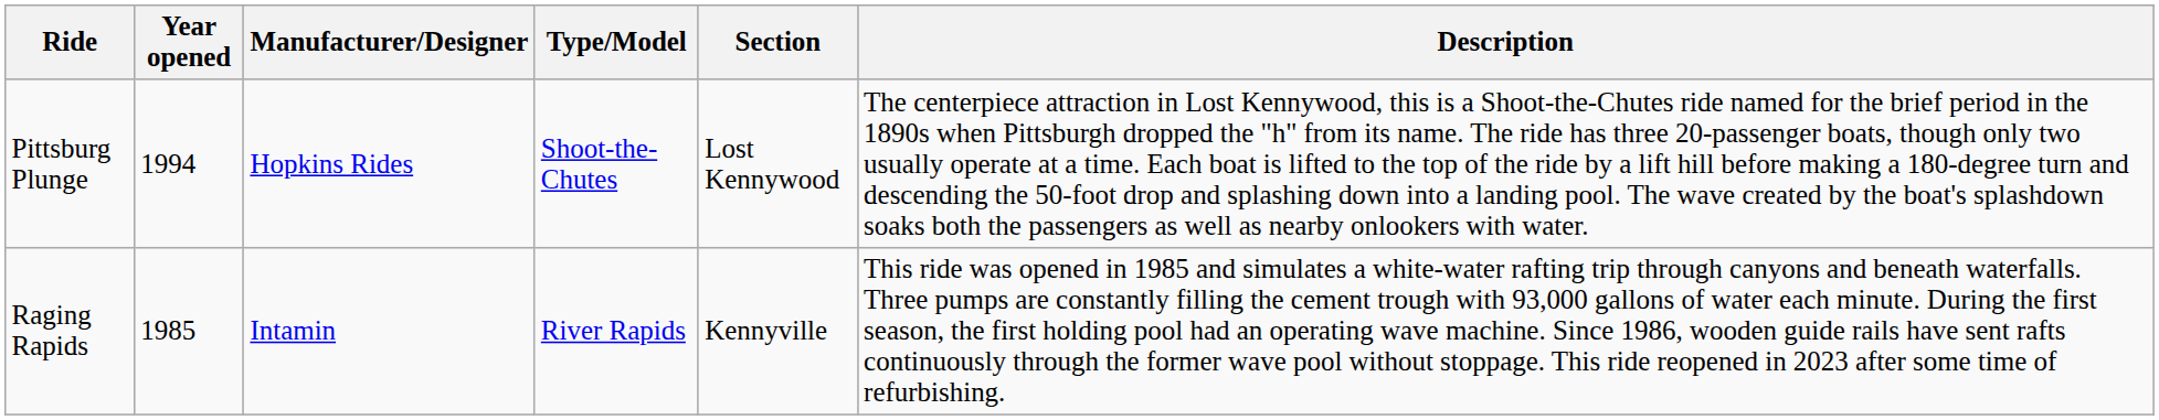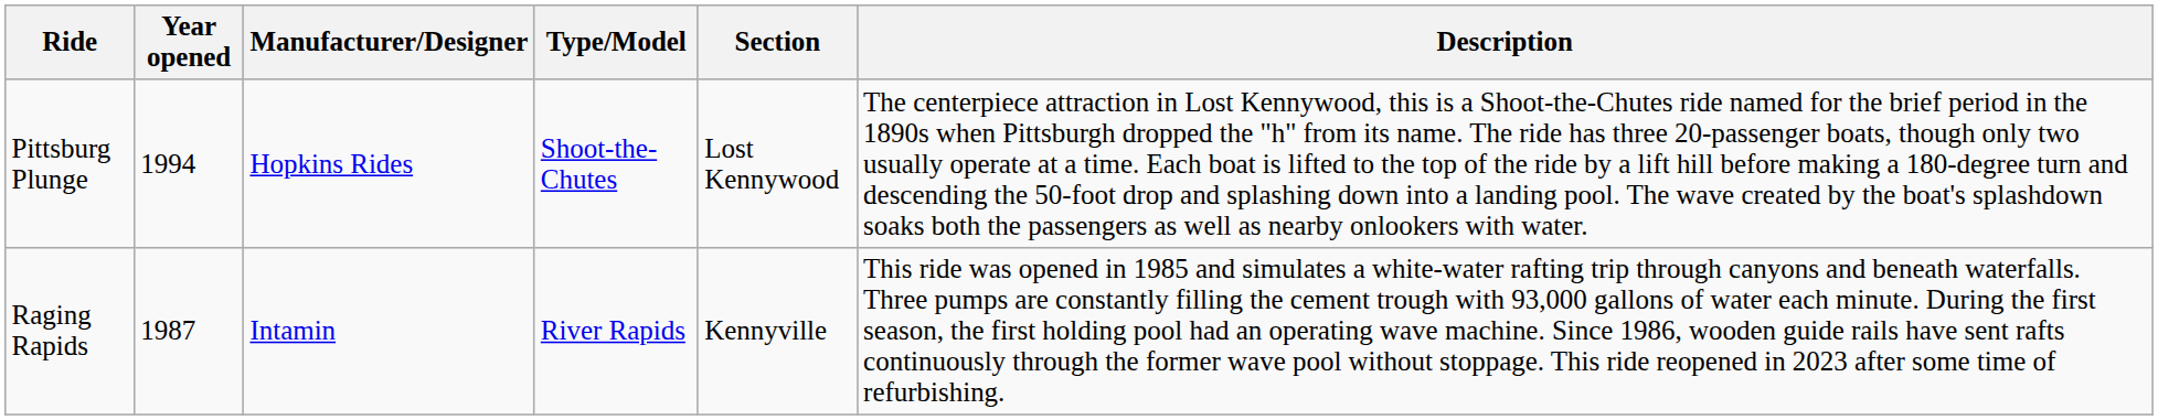 <table class="wikitable sortable">
 <tr>
 <th>Ride</th>
 <th>Year opened</th>
 <th>Manufacturer/Designer</th>
 <th>Type/Model</th>
 <th>Section</th>
 <th>Description</th>
 </tr>
 <tr>
 <td>Pittsburg  Plunge<br></td>
 <td>1994</td>
 <td><a href='#'>Hopkins Rides</a></td>
 <td><a href='#'>Shoot-the-Chutes</a></td>
 <td>Lost Kennywood</td>
 <td>The centerpiece attraction in Lost Kennywood, this is a Shoot-the-Chutes ride named for the brief period in the 1890s when Pittsburgh dropped the "h" from its name. The ride has three 20-passenger boats, though only two usually operate at a time. Each boat is lifted to the top of the ride by a lift hill before making a 180-degree turn and descending the 50-foot drop and splashing down into a landing pool. The wave created by the boat's splashdown soaks both the passengers as well as nearby onlookers with water.</td>
 </tr>
 <tr>
 <td>Raging Rapids </td>
-<td>1985</td>
+<td>1987</td>
 <td><a href='#'>Intamin</a></td>
 <td><a href='#'>River Rapids</a></td>
 <td>Kennyville</td>
 <td>This ride was opened in 1985 and simulates a white-water rafting trip through canyons and beneath waterfalls. Three pumps are constantly filling the cement trough with 93,000 gallons of water each minute. During the first season, the first holding pool had an operating wave machine. Since 1986, wooden guide rails have sent rafts continuously through the former wave pool without stoppage. This ride reopened in 2023 after some time of refurbishing.</td>
 </tr>
 </table>
